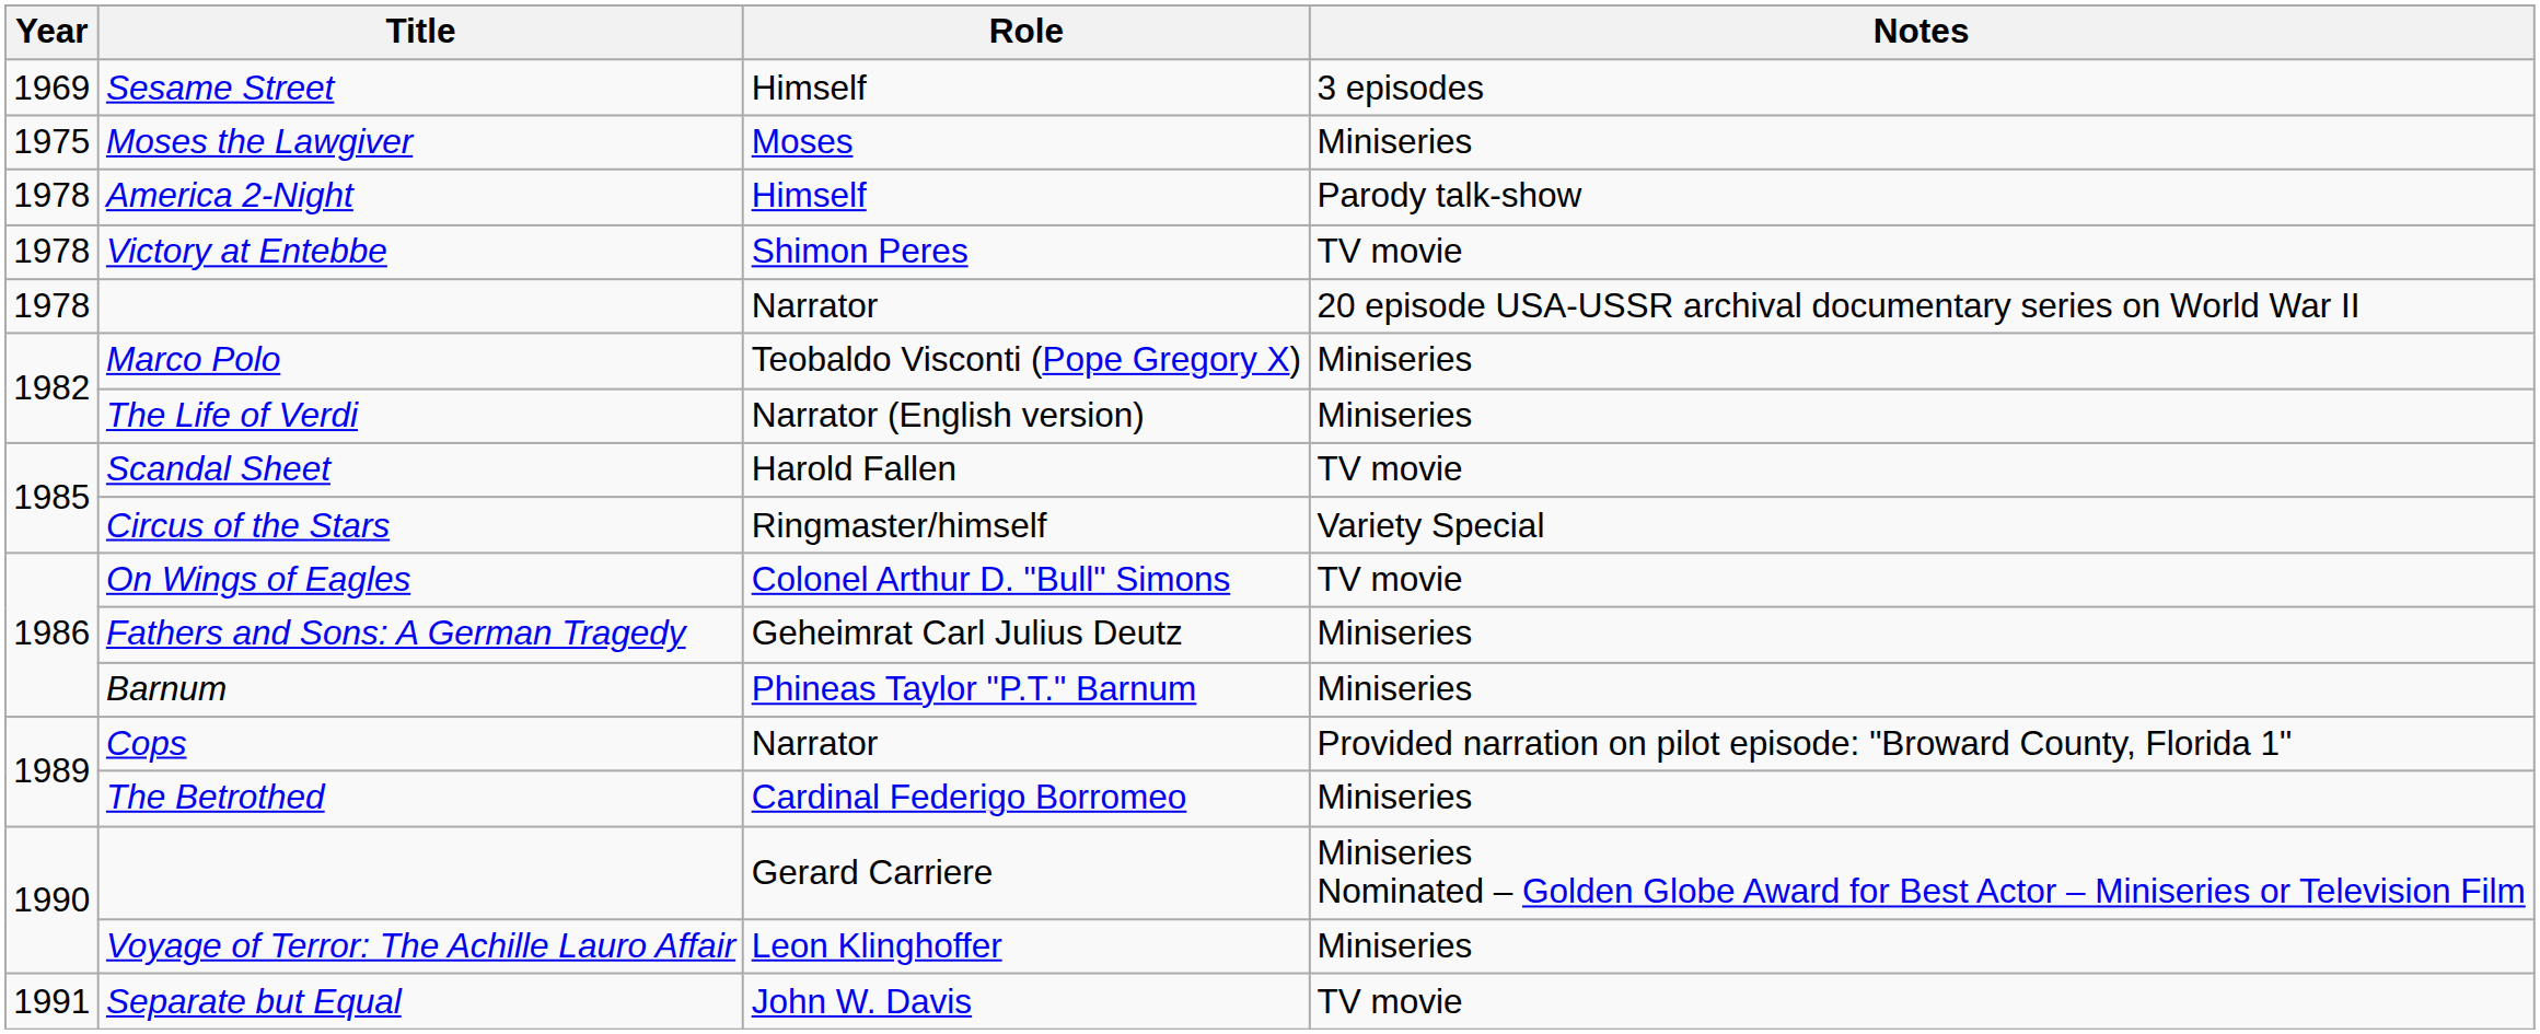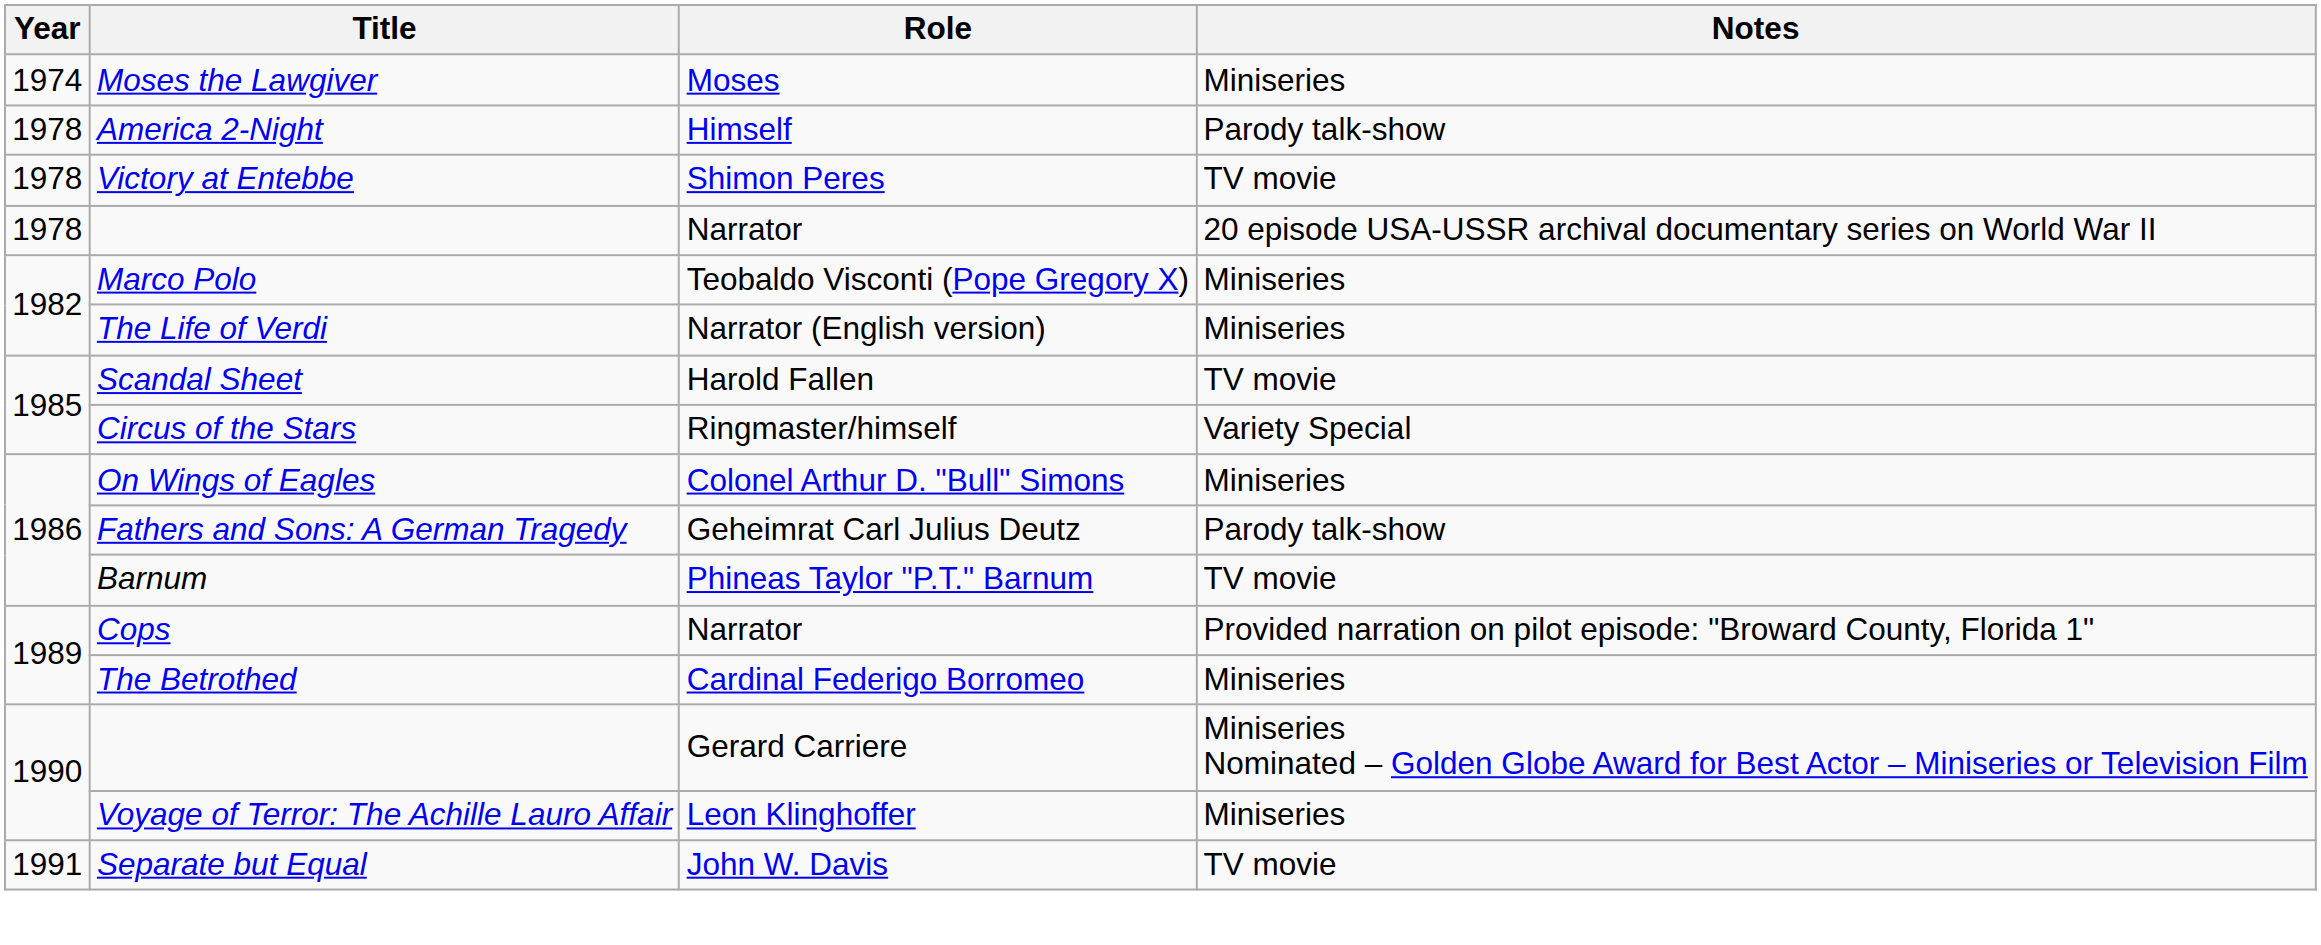 <table class="wikitable sortable">
 <tr>
 <th>Year</th>
 <th>Title</th>
 <th>Role</th>
 <th class="unsortable">Notes</th>
 </tr>
 <tr>
-<td>1969</td>
-<td><em><a href='#'>Sesame Street</a></em></td>
-<td>Himself</td>
-<td>3 episodes</td>
-</tr>
-<tr>
-<td>1975</td>
+<td>1974</td>
 <td><em><a href='#'>Moses the Lawgiver</a></em></td>
 <td><a href='#'>Moses</a></td>
 <td>Miniseries</td>
 </tr>
 <tr>
 <td>1978</td>
 <td><em><a href='#'>America 2-Night</a></em></td>
 <td><a href='#'>Himself</a></td>
 <td>Parody talk-show</td>
 </tr>
 <tr>
 <td>1978</td>
 <td><em><a href='#'>Victory at Entebbe</a></em></td>
 <td><a href='#'>Shimon Peres</a></td>
 <td>TV movie</td>
 </tr>
 <tr>
 <td>1978</td>
 <td><em></em></td>
 <td>Narrator</td>
 <td>20 episode USA-USSR archival documentary series on World War II</td>
 </tr>
 <tr>
 <td rowspan="2">1982</td>
 <td><em><a href='#'>Marco Polo</a></em></td>
 <td>Teobaldo Visconti (<a href='#'>Pope Gregory X</a>)</td>
 <td>Miniseries</td>
 </tr>
 <tr>
 <td><em><a href='#'>The Life of Verdi</a></em></td>
 <td>Narrator (English version)</td>
 <td>Miniseries</td>
 </tr>
 <tr>
 <td rowspan="2">1985</td>
 <td><em><a href='#'>Scandal Sheet</a></em></td>
 <td>Harold Fallen</td>
 <td>TV movie</td>
 </tr>
 <tr>
 <td><em><a href='#'>Circus of the Stars</a></em></td>
 <td>Ringmaster/himself</td>
 <td>Variety Special</td>
 </tr>
 <tr>
 <td rowspan="3">1986</td>
 <td><em><a href='#'>On Wings of Eagles</a></em></td>
 <td><a href='#'>Colonel Arthur D. "Bull" Simons</a></td>
-<td>TV movie</td>
+<td>Miniseries</td>
 </tr>
 <tr>
 <td><em><a href='#'>Fathers and Sons: A German Tragedy</a></em></td>
 <td>Geheimrat Carl Julius Deutz</td>
-<td>Miniseries</td>
+<td>Parody talk-show</td>
 </tr>
 <tr>
 <td><em>Barnum</em></td>
 <td><a href='#'>Phineas Taylor "P.T." Barnum</a></td>
-<td>Miniseries</td>
+<td>TV movie</td>
 </tr>
 <tr>
 <td rowspan="2">1989</td>
 <td><em><a href='#'>Cops</a></em></td>
 <td>Narrator</td>
 <td>Provided narration on pilot episode: "Broward County, Florida 1"</td>
 </tr>
 <tr>
 <td><em><a href='#'>The Betrothed</a></em></td>
 <td><a href='#'>Cardinal Federigo Borromeo</a></td>
 <td>Miniseries</td>
 </tr>
 <tr>
 <td rowspan="2">1990</td>
 <td><em></em></td>
 <td>Gerard Carriere</td>
 <td>Miniseries<br>Nominated – <a href='#'>Golden Globe Award for Best Actor – Miniseries or Television Film</a></td>
 </tr>
 <tr>
 <td><em><a href='#'>Voyage of Terror: The Achille Lauro Affair</a></em></td>
 <td><a href='#'>Leon Klinghoffer</a></td>
 <td>Miniseries</td>
 </tr>
 <tr>
 <td>1991</td>
 <td><em><a href='#'>Separate but Equal</a></em></td>
 <td><a href='#'>John W. Davis</a></td>
 <td>TV movie</td>
 </tr>
 </table>
